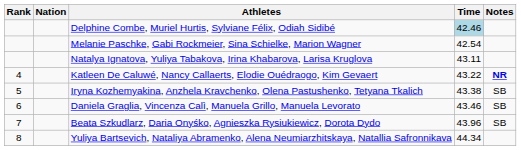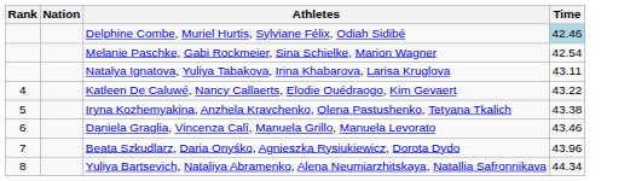 <table class="wikitable sortable" style="text-align:center">
 <tr>
 <th>Rank</th>
 <th>Nation</th>
 <th>Athletes</th>
 <th>Time</th>
-<th>Notes</th>
 </tr>
 <tr>
 <td></td>
 <td align=left></td>
 <td align=left><a href='#'>Delphine Combe</a>, <a href='#'>Muriel Hurtis</a>, <a href='#'>Sylviane Félix</a>, <a href='#'>Odiah Sidibé</a></td>
 <td style="background: lightblue;">42.46</td>
-<td></td>
 </tr>
 <tr>
 <td></td>
 <td align=left></td>
 <td align=left><a href='#'>Melanie Paschke</a>, <a href='#'>Gabi Rockmeier</a>, <a href='#'>Sina Schielke</a>, <a href='#'>Marion Wagner</a></td>
 <td>42.54</td>
-<td></td>
 </tr>
 <tr>
 <td></td>
 <td align=left></td>
 <td align=left><a href='#'>Natalya Ignatova</a>, <a href='#'>Yuliya Tabakova</a>, <a href='#'>Irina Khabarova</a>, <a href='#'>Larisa Kruglova</a></td>
 <td>43.11</td>
-<td></td>
 </tr>
 <tr>
 <td>4</td>
 <td align=left></td>
 <td align=left><a href='#'>Katleen De Caluwé</a>, <a href='#'>Nancy Callaerts</a>, <a href='#'>Elodie Ouédraogo</a>, <a href='#'>Kim Gevaert</a></td>
 <td>43.22</td>
-<td><strong><a href='#'>NR</a></strong></td>
 </tr>
 <tr>
 <td>5</td>
 <td align=left></td>
 <td align=left><a href='#'>Iryna Kozhemyakina</a>, <a href='#'>Anzhela Kravchenko</a>, <a href='#'>Olena Pastushenko</a>, <a href='#'>Tetyana Tkalich</a></td>
 <td>43.38</td>
-<td>SB</td>
 </tr>
 <tr>
 <td>6</td>
 <td align=left></td>
 <td align=left><a href='#'>Daniela Graglia</a>, <a href='#'>Vincenza Calì</a>, <a href='#'>Manuela Grillo</a>, <a href='#'>Manuela Levorato</a></td>
 <td>43.46</td>
-<td>SB</td>
 </tr>
 <tr>
 <td>7</td>
 <td align=left></td>
 <td align=left><a href='#'>Beata Szkudlarz</a>, <a href='#'>Daria Onyśko</a>, <a href='#'>Agnieszka Rysiukiewicz</a>, <a href='#'>Dorota Dydo</a></td>
 <td>43.96</td>
-<td>SB</td>
 </tr>
 <tr>
 <td>8</td>
 <td align=left></td>
 <td align=left><a href='#'>Yuliya Bartsevich</a>, <a href='#'>Nataliya Abramenko</a>, <a href='#'>Alena Neumiarzhitskaya</a>, <a href='#'>Natallia Safronnikava</a></td>
 <td>44.34</td>
-<td></td>
 </tr>
 </table>
